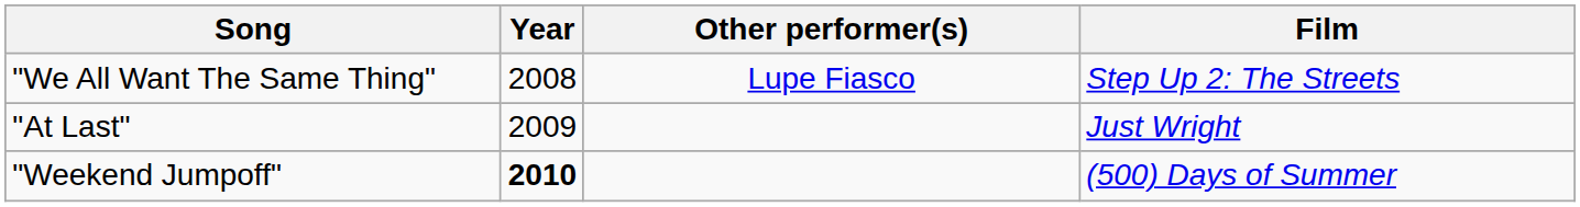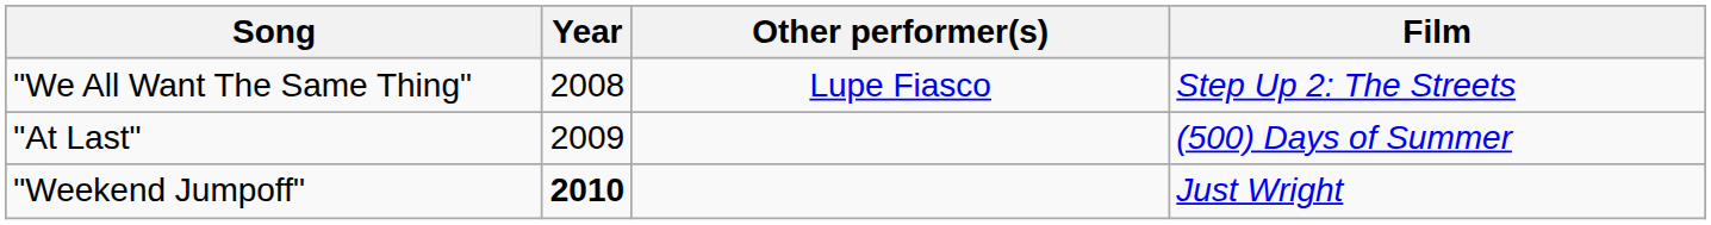 <table class="wikitable">
 <tr>
 <th style="text-align:center; width:250px;">Song</th>
 <th style="text-align:center; width:20px;">Year</th>
 <th style="text-align:center; width:250px;">Other performer(s)</th>
 <th style="text-align:center; width:250px;">Film</th>
 </tr>
 <tr>
 <td>"We All Want The Same Thing"</td>
 <td style="text-align:center;">2008</td>
 <td style="text-align:center;"><a href='#'>Lupe Fiasco</a></td>
 <td><em><a href='#'>Step Up 2: The Streets</a></em></td>
 </tr>
 <tr>
 <td>"At Last"</td>
 <td style="text-align:center;">2009</td>
 <td></td>
-<td><em><a href='#'>Just Wright</a></em></td>
+<td><em><a href='#'>(500) Days of Summer</a></em></td>
 </tr>
 <tr>
 <td>"Weekend Jumpoff"</td>
 <td style="text-align:center;"><strong>2010</strong></td>
 <td></td>
-<td><em><a href='#'>(500) Days of Summer</a></em></td>
+<td><em><a href='#'>Just Wright</a></em></td>
 </tr>
 </table>
